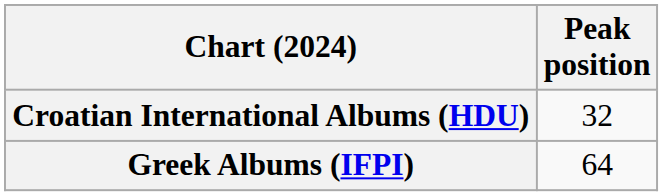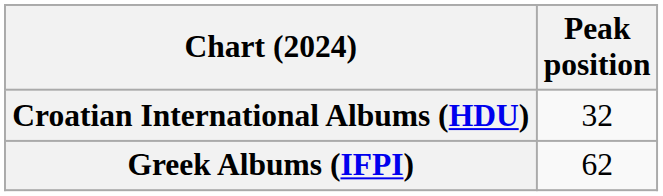 <table class="wikitable sortable plainrowheaders" style="text-align:center">
 <tr>
 <th scope="col">Chart (2024)</th>
 <th scope="col">Peak<br>position</th>
 </tr>
 <tr>
 <th scope="row">Croatian International Albums (<a href='#'>HDU</a>)</th>
 <td>32</td>
 </tr>
 <tr>
 <th scope="row">Greek Albums (<a href='#'>IFPI</a>)</th>
-<td>64</td>
+<td>62</td>
 </tr>
 </table>
